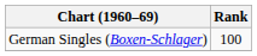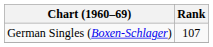 <table class="wikitable">
 <tr>
 <th scope="col">Chart (1960–69)</th>
 <th scope="col">Rank</th>
 </tr>
 <tr>
 <td>German Singles (<em><a href='#'>Boxen-Schlager</a></em>)</td>
-<td align="center">100</td>
+<td align="center">107</td>
 </tr>
 <tr>
 </tr>
 </table>
